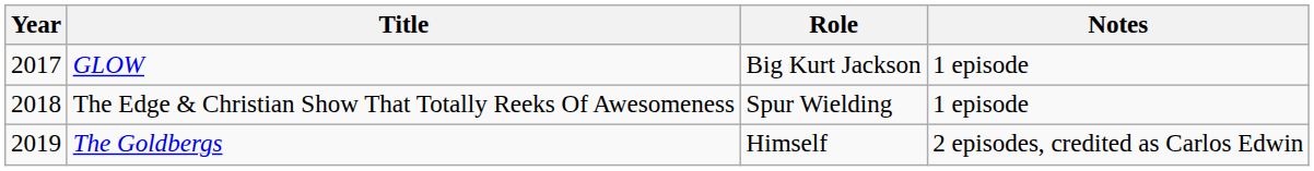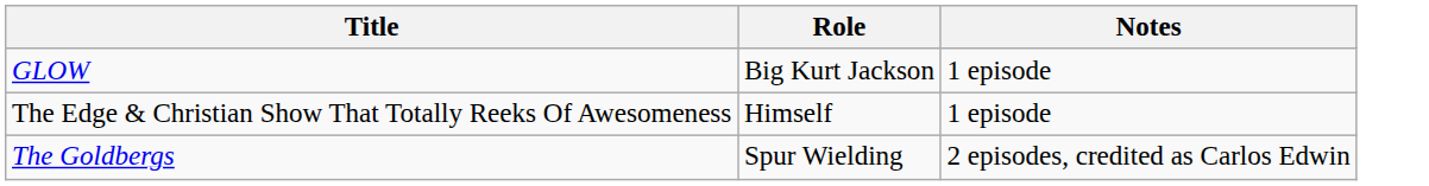 <table class="wikitable sortable">
 <tr>
-<th>Year</th>
 <th>Title</th>
 <th>Role</th>
 <th class="unsortable">Notes</th>
 </tr>
 <tr>
-<td>2017</td>
 <td><em><a href='#'>GLOW</a></em></td>
 <td>Big Kurt Jackson</td>
 <td>1 episode</td>
 </tr>
 <tr>
-<td>2018</td>
 <td>The Edge & Christian Show That Totally Reeks Of Awesomeness</td>
-<td>Spur Wielding</td>
+<td>Himself</td>
 <td>1 episode</td>
 </tr>
 <tr>
-<td>2019</td>
 <td><em><a href='#'>The Goldbergs</a></em></td>
-<td>Himself</td>
+<td>Spur Wielding</td>
 <td>2 episodes, credited as Carlos Edwin</td>
 </tr>
 </table>
